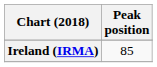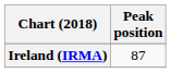 <table class="wikitable sortable plainrowheaders" style="text-align:center">
 <tr>
 <th scope="col">Chart (2018)</th>
 <th scope="col">Peak<br> position</th>
 </tr>
 <tr>
 </tr>
 <tr>
 </tr>
 <tr>
 <th scope="row">Ireland (<a href='#'>IRMA</a>)</th>
-<td>85</td>
+<td>87</td>
 </tr>
 <tr>
 </tr>
 <tr>
 </tr>
 <tr>
 </tr>
 <tr>
 </tr>
 <tr>
 </tr>
 <tr>
 </tr>
 </table>
